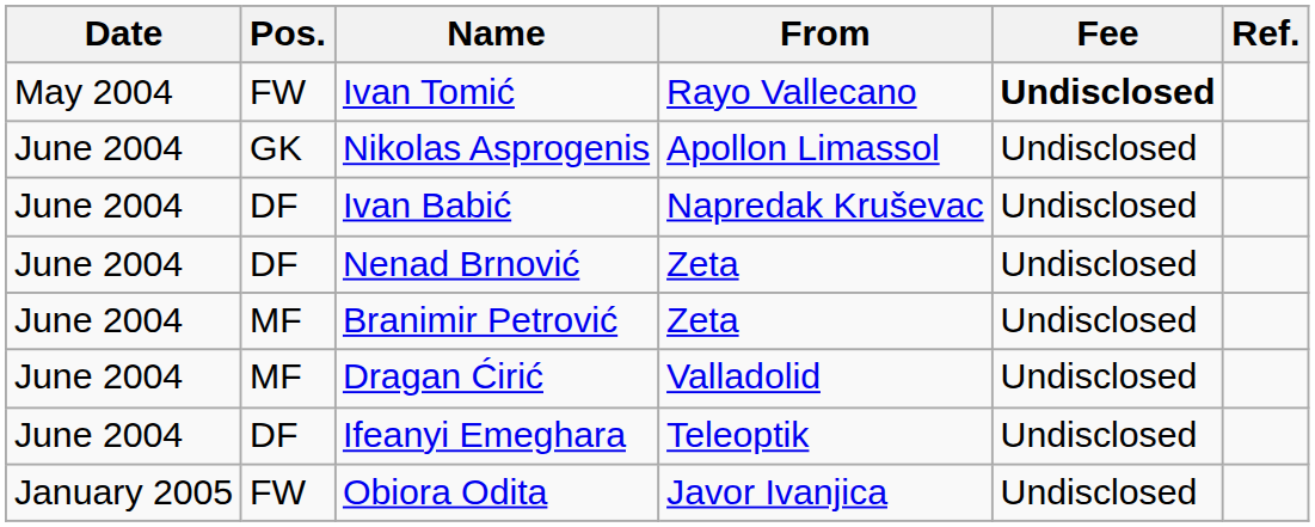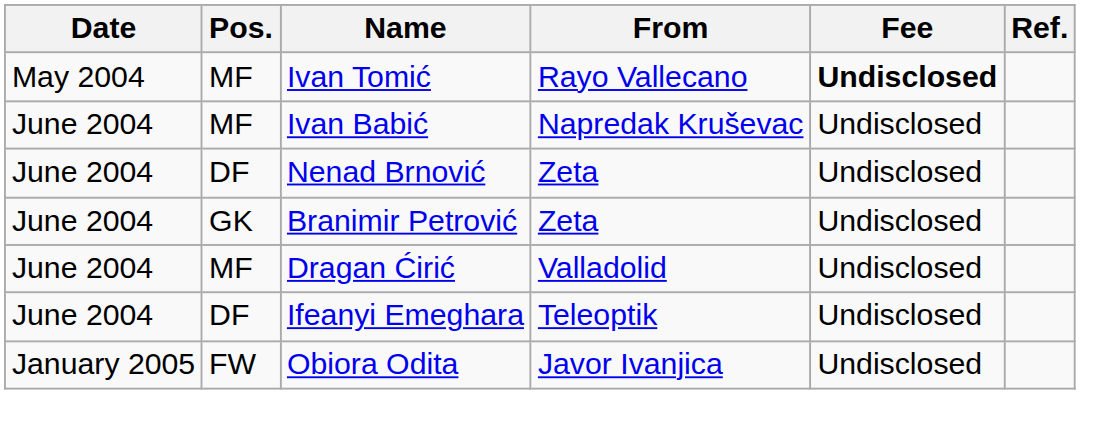 <table class="wikitable">
 <tr>
 <th>Date</th>
 <th>Pos.</th>
 <th>Name</th>
 <th>From</th>
 <th>Fee</th>
 <th>Ref.</th>
 </tr>
 <tr>
 <td>May 2004</td>
-<td>FW</td>
+<td>MF</td>
 <td> <a href='#'>Ivan Tomić</a></td>
 <td> <a href='#'>Rayo Vallecano</a></td>
 <td><strong>Undisclosed</strong></td>
 <td></td>
 </tr>
 <tr>
 <td>June 2004</td>
-<td>GK</td>
-<td> <a href='#'>Nikolas Asprogenis</a></td>
-<td> <a href='#'>Apollon Limassol</a></td>
-<td>Undisclosed</td>
-<td></td>
-</tr>
-<tr>
-<td>June 2004</td>
-<td>DF</td>
+<td>MF</td>
 <td> <a href='#'>Ivan Babić</a></td>
 <td> <a href='#'>Napredak Kruševac</a></td>
 <td>Undisclosed</td>
 <td></td>
 </tr>
 <tr>
 <td>June 2004</td>
 <td>DF</td>
 <td> <a href='#'>Nenad Brnović</a></td>
 <td> <a href='#'>Zeta</a></td>
 <td>Undisclosed</td>
 <td></td>
 </tr>
 <tr>
 <td>June 2004</td>
-<td>MF</td>
+<td>GK</td>
 <td> <a href='#'>Branimir Petrović</a></td>
 <td> <a href='#'>Zeta</a></td>
 <td>Undisclosed</td>
 <td></td>
 </tr>
 <tr>
 <td>June 2004</td>
 <td>MF</td>
 <td> <a href='#'>Dragan Ćirić</a></td>
 <td> <a href='#'>Valladolid</a></td>
 <td>Undisclosed</td>
 <td></td>
 </tr>
 <tr>
 <td>June 2004</td>
 <td>DF</td>
 <td> <a href='#'>Ifeanyi Emeghara</a></td>
 <td> <a href='#'>Teleoptik</a></td>
 <td>Undisclosed</td>
 <td></td>
 </tr>
 <tr>
 <td>January 2005</td>
 <td>FW</td>
 <td> <a href='#'>Obiora Odita</a></td>
 <td> <a href='#'>Javor Ivanjica</a></td>
 <td>Undisclosed</td>
 <td></td>
 </tr>
 </table>
